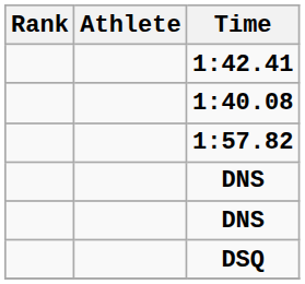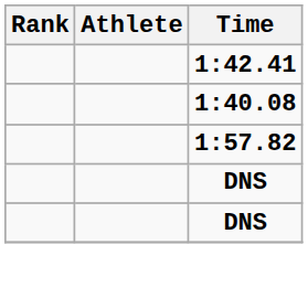 <table class=wikitable style="text-align:center;">
 <tr>
 <th>Rank</th>
 <th>Athlete</th>
 <th>Time</th>
 </tr>
 <tr>
 <td></td>
 <td align=left></td>
 <td><strong>1:42.41</strong></td>
 </tr>
 <tr>
 <td></td>
 <td align=left></td>
 <td><strong>1:40.08</strong></td>
 </tr>
 <tr>
 <td></td>
 <td align=left></td>
 <td><strong>1:57.82</strong></td>
 </tr>
 <tr>
 <td></td>
 <td align=left></td>
 <td><strong>DNS</strong></td>
 </tr>
 <tr>
 <td></td>
 <td align=left></td>
 <td><strong>DNS</strong></td>
 </tr>
 <tr>
-<td></td>
-<td align=left></td>
-<td><strong>DSQ</strong></td>
-</tr>
-<tr>
 </tr>
 </table>
